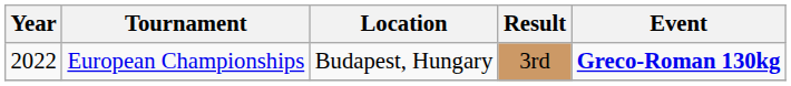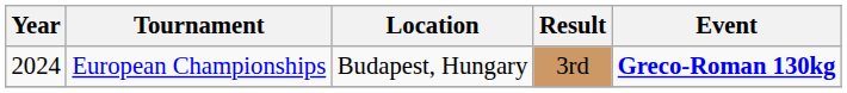 <table class="wikitable" style="font-size:95%;">
 <tr>
 <th>Year</th>
 <th>Tournament</th>
 <th>Location</th>
 <th>Result</th>
 <th>Event</th>
 </tr>
 <tr>
-<td>2022</td>
+<td>2024</td>
 <td><a href='#'>European Championships</a></td>
 <td>Budapest, Hungary</td>
 <td align="center" bgcolor="cc9966">3rd</td>
 <td><strong><a href='#'>Greco-Roman 130kg</a></strong></td>
 </tr>
 <tr>
 </tr>
 </table>
